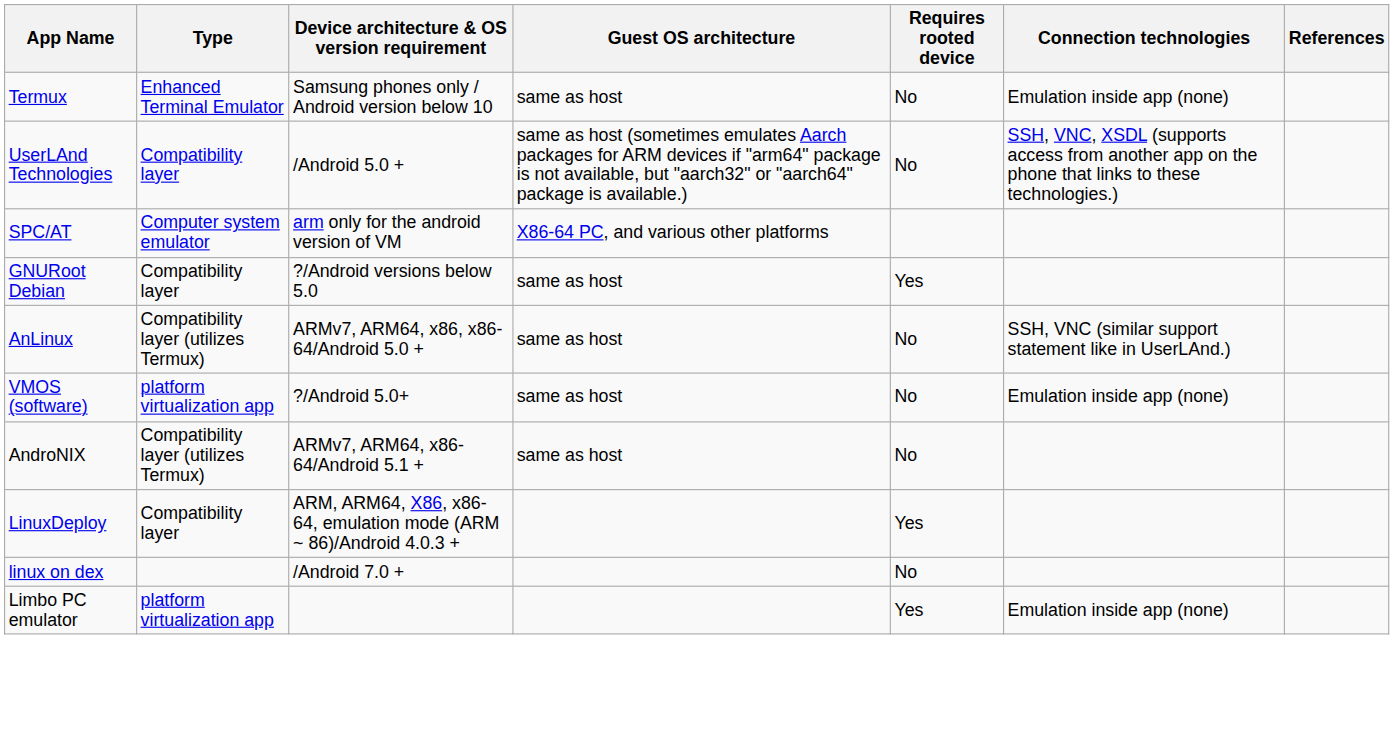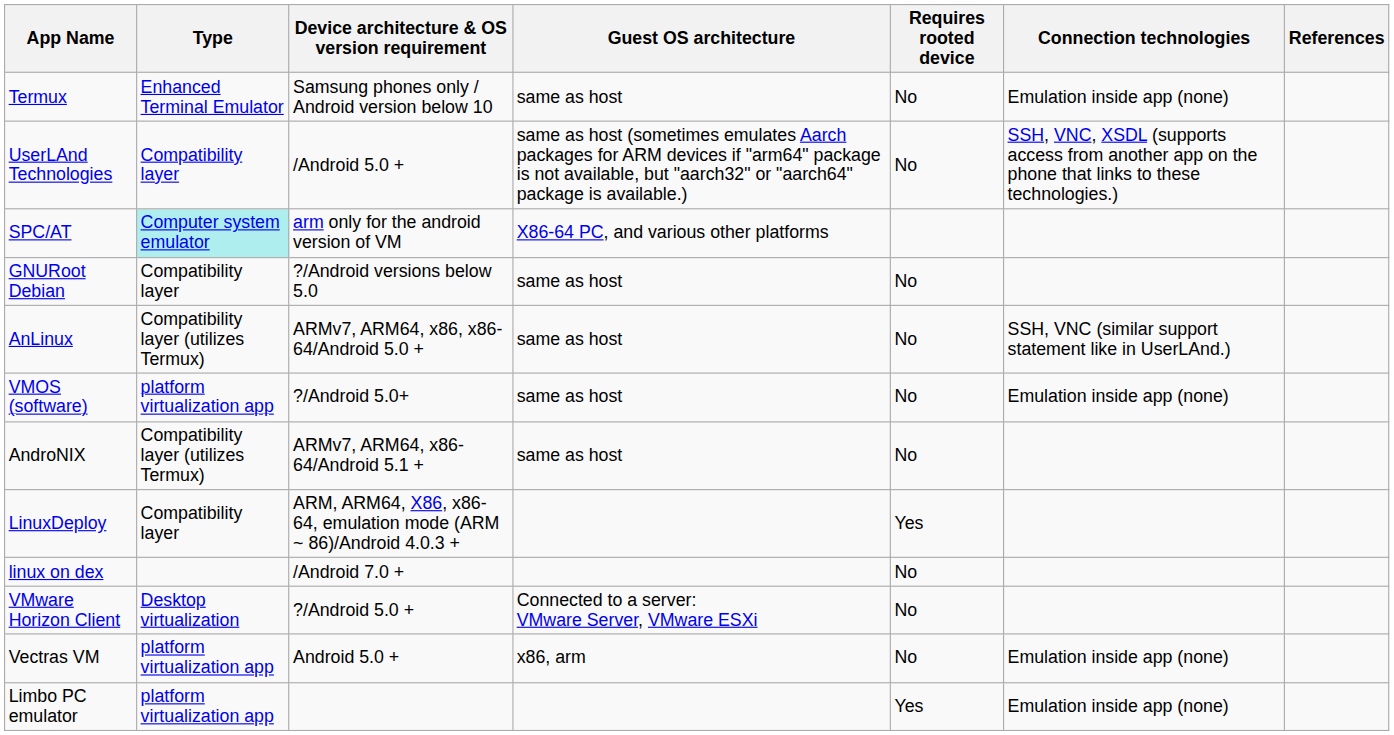 <table class="wikitable sortable">
 <tr>
 <th>App Name</th>
 <th>Type</th>
 <th>Device architecture & OS version requirement</th>
 <th>Guest OS architecture</th>
 <th>Requires rooted device</th>
 <th>Connection technologies</th>
 <th>References</th>
 </tr>
 <tr>
 <td><a href='#'>Termux</a></td>
 <td><a href='#'>Enhanced Terminal Emulator</a></td>
 <td>Samsung phones only / Android version below 10</td>
 <td>same as host</td>
 <td>No</td>
 <td>Emulation inside app (none)</td>
 <td></td>
 </tr>
 <tr>
 <td><a href='#'>UserLAnd Technologies</a></td>
 <td><a href='#'>Compatibility layer</a></td>
 <td>/Android 5.0 +</td>
 <td>same as host (sometimes emulates <a href='#'>Aarch</a> packages for ARM devices if "arm64" package is not available, but "aarch32" or "aarch64" package is available.)</td>
 <td>No</td>
 <td><a href='#'>SSH</a>, <a href='#'>VNC</a>, <a href='#'>XSDL</a> (supports access from another app on the phone that links to these technologies.)</td>
 <td></td>
 </tr>
 <tr>
 <td><a href='#'>SPC/AT</a></td>
-<td><a href='#'>Computer system emulator</a></td>
+<td style="background: paleturquoise;"><a href='#'>Computer system emulator</a></td>
 <td><a href='#'>arm</a> only for the android version of VM</td>
 <td><a href='#'>X86-64 PC</a>, and various other platforms</td>
 <td></td>
 <td></td>
 <td></td>
 </tr>
 <tr>
 <td><a href='#'>GNURoot Debian</a></td>
 <td>Compatibility layer</td>
 <td>?/Android versions below 5.0</td>
 <td>same as host</td>
-<td>Yes</td>
+<td>No</td>
 <td></td>
 <td></td>
 </tr>
 <tr>
 <td><a href='#'>AnLinux</a></td>
 <td>Compatibility layer (utilizes Termux)</td>
 <td>ARMv7, ARM64, x86, x86-64/Android 5.0 +</td>
 <td>same as host</td>
 <td>No</td>
 <td>SSH, VNC (similar support statement like in UserLAnd.)</td>
 <td></td>
 </tr>
 <tr>
 <td><a href='#'>VMOS (software)</a></td>
 <td><a href='#'>platform virtualization app</a></td>
 <td>?/Android 5.0+</td>
 <td>same as host</td>
 <td>No</td>
 <td>Emulation inside app (none)</td>
 <td></td>
 </tr>
 <tr>
 <td>AndroNIX</td>
 <td>Compatibility layer (utilizes Termux)</td>
 <td>ARMv7, ARM64, x86-64/Android 5.1 +</td>
 <td>same as host</td>
 <td>No</td>
 <td></td>
 <td></td>
 </tr>
 <tr>
 <td><a href='#'>LinuxDeploy</a></td>
 <td>Compatibility layer</td>
 <td>ARM, ARM64, <a href='#'>X86</a>, x86-64, emulation mode (ARM ~ 86)/Android 4.0.3 +</td>
 <td></td>
 <td>Yes</td>
 <td></td>
 <td></td>
 </tr>
 <tr>
 <td><a href='#'>linux on dex</a></td>
 <td></td>
 <td>/Android 7.0 +</td>
 <td></td>
 <td>No</td>
 <td></td>
 <td></td>
 </tr>
 <tr>
+<td><a href='#'>VMware Horizon Client</a></td>
+<td><a href='#'>Desktop virtualization</a></td>
+<td>?/Android 5.0 +</td>
+<td>Connected to a server:<br><a href='#'>VMware Server</a>, <a href='#'>VMware ESXi</a></td>
+<td>No</td>
+<td></td>
+<td></td>
+</tr>
+<tr>
+<td>Vectras VM</td>
+<td><a href='#'>platform virtualization app</a></td>
+<td>Android 5.0 +</td>
+<td>x86, arm</td>
+<td>No</td>
+<td>Emulation inside app (none)</td>
+<td></td>
+</tr>
+<tr>
 <td>Limbo PC emulator</td>
 <td><a href='#'>platform virtualization app</a></td>
 <td></td>
 <td></td>
 <td>Yes</td>
 <td>Emulation inside app (none)</td>
 <td></td>
 </tr>
 </table>
